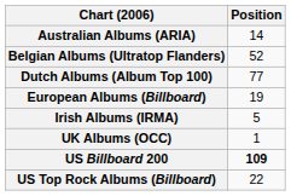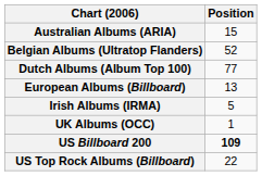 <table class="wikitable sortable plainrowheaders" style="text-align:center">
 <tr>
 <th scope="col">Chart (2006)</th>
 <th scope="col">Position</th>
 </tr>
 <tr>
 <th scope="row">Australian Albums (ARIA)</th>
-<td>14</td>
+<td>15</td>
 </tr>
 <tr>
 <th scope="row">Belgian Albums (Ultratop Flanders)</th>
 <td>52</td>
 </tr>
 <tr>
 <th scope="row">Dutch Albums (Album Top 100)</th>
 <td>77</td>
 </tr>
 <tr>
 <th scope="row">European Albums (<em>Billboard</em>)</th>
-<td>19</td>
+<td>13</td>
 </tr>
 <tr>
 <th scope="row">Irish Albums (IRMA)</th>
 <td>5</td>
 </tr>
 <tr>
 <th scope="row">UK Albums (OCC)</th>
 <td>1</td>
 </tr>
 <tr>
 <th scope="row">US <em>Billboard</em> 200</th>
 <td><strong>109</strong></td>
 </tr>
 <tr>
 <th scope="row">US Top Rock Albums (<em>Billboard</em>)</th>
 <td>22</td>
 </tr>
 </table>
